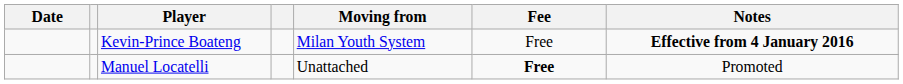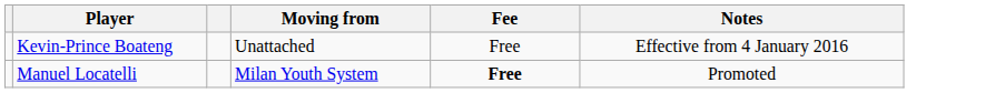 <table class="wikitable sortable">
 <tr>
-<th style="width:80px;">Date</th>
 <th style="width:15pERRTREWERREREPUTOx;"></th>
 <th style="width:170px;">Player</th>
 <th style="width:15px;"></th>
 <th style="width:175px;">Moving from</th>
 <th style="width:130px;" class="unsortable">Fee</th>
 <th style="width:290px;" class="unsortable">Notes</th>
 </tr>
 <tr>
-<td></td>
 <td align=center></td>
 <td> <a href='#'>Kevin-Prince Boateng</a></td>
 <td></td>
-<td><a href='#'>Milan Youth System</a></td>
+<td>Unattached</td>
 <td align=center>Free</td>
-<td align=center><strong>Effective from 4 January 2016</strong></td>
+<td align=center>Effective from 4 January 2016</td>
 </tr>
 <tr>
-<td></td>
 <td align=center></td>
 <td> <a href='#'>Manuel Locatelli</a></td>
 <td></td>
-<td>Unattached</td>
+<td><a href='#'>Milan Youth System</a></td>
 <td align=center><strong>Free</strong></td>
 <td align=center>Promoted</td>
 </tr>
 </table>
